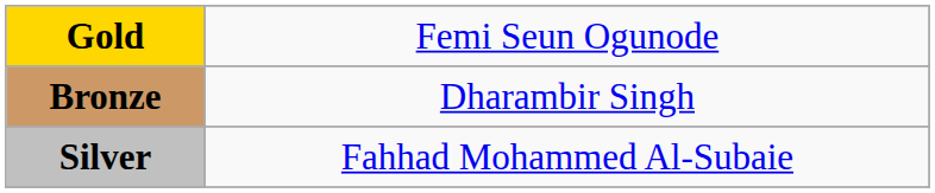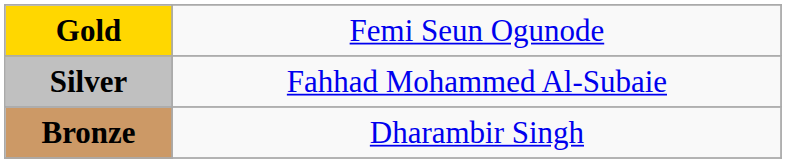 <table class="wikitable" style=" text-align:center; font-size:110%;" width="35%">
 <tr>
 <td bgcolor="gold"><strong>Gold</strong></td>
 <td><a href='#'>Femi Seun Ogunode</a><br></td>
 </tr>
 <tr>
+<td bgcolor="silver"><strong>Silver</strong></td>
+<td><a href='#'>Fahhad Mohammed Al-Subaie</a><br></td>
+</tr>
+<tr>
 <td bgcolor="CC9966"><strong>Bronze</strong></td>
 <td><a href='#'>Dharambir Singh</a><br></td>
 </tr>
-<tr>
-<td bgcolor="silver"><strong>Silver</strong></td>
-<td><a href='#'>Fahhad Mohammed Al-Subaie</a><br></td>
-</tr>
 </table>
